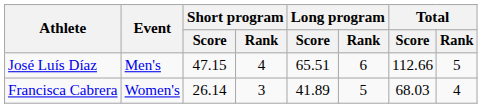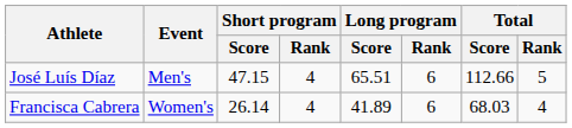 <table class=wikitable style=font-size:90%;text-align:center>
 <tr>
 <th rowspan=2>Athlete</th>
 <th rowspan=2>Event</th>
 <th colspan=2>Short program</th>
 <th colspan=2>Long program</th>
 <th colspan=2>Total</th>
 </tr>
 <tr style=font-size:95%>
 <th>Score</th>
 <th>Rank</th>
 <th>Score</th>
 <th>Rank</th>
 <th>Score</th>
 <th>Rank</th>
 </tr>
 <tr>
 <td style="text-align:left"><a href='#'>José Luís Díaz</a></td>
 <td align=left><a href='#'>Men's</a></td>
 <td>47.15</td>
 <td>4</td>
 <td>65.51</td>
 <td>6</td>
 <td>112.66</td>
 <td>5</td>
 </tr>
 <tr>
 <td style="text-align:left"><a href='#'>Francisca Cabrera</a></td>
 <td align=left><a href='#'>Women's</a></td>
 <td>26.14</td>
-<td>3</td>
+<td>4</td>
 <td>41.89</td>
-<td>5</td>
+<td>6</td>
 <td>68.03</td>
 <td>4</td>
 </tr>
 </table>
